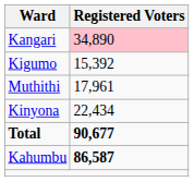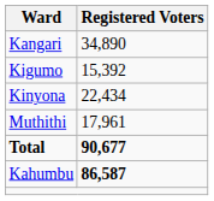 <table class="wikitable">
 <tr>
 <th>Ward</th>
 <th>Registered Voters</th>
 </tr>
 <tr>
 <td><a href='#'>Kangari</a></td>
-<td style="background: pink;">34,890</td>
+<td>34,890</td>
 </tr>
 <tr>
 <td><a href='#'>Kigumo</a></td>
 <td>15,392</td>
 </tr>
 <tr>
+<td><a href='#'>Kinyona</a></td>
+<td>22,434</td>
+</tr>
+<tr>
 <td><a href='#'>Muthithi</a></td>
 <td>17,961</td>
-</tr>
-<tr>
-<td><a href='#'>Kinyona</a></td>
-<td>22,434</td>
 </tr>
 <tr>
 <td><strong>Total</strong></td>
 <td><strong>90,677</strong></td>
 </tr>
 <tr>
 <td><a href='#'>Kahumbu</a></td>
 <td><strong>86,587</strong></td>
 </tr>
 <tr>
 <td colspan="2"></td>
 </tr>
 </table>
